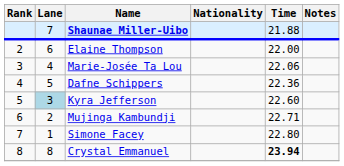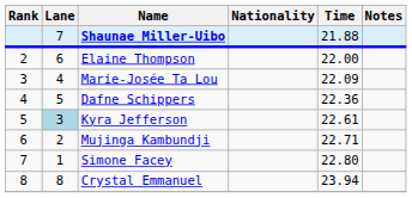 <table class="wikitable sortable" style="text-align:center">
 <tr>
 <th>Rank</th>
 <th>Lane</th>
 <th>Name</th>
 <th>Nationality</th>
 <th>Time</th>
 <th>Notes</th>
 </tr>
 <tr bgcolor=#daefff>
 <td></td>
 <td>7</td>
 <td align=left><strong><a href='#'>Shaunae Miller-Uibo</a></strong></td>
 <td align=left><strong></strong></td>
 <td>21.88</td>
 <td></td>
 </tr>
 <tr style="border-top:3px solid blue;">
 <td>2</td>
 <td>6</td>
 <td align=left><a href='#'>Elaine Thompson</a></td>
 <td align=left></td>
 <td>22.00</td>
 <td></td>
 </tr>
 <tr>
 <td>3</td>
 <td>4</td>
 <td align=left><a href='#'>Marie-Josée Ta Lou</a></td>
 <td align=left></td>
-<td>22.06</td>
+<td>22.09</td>
 <td></td>
 </tr>
 <tr>
 <td>4</td>
 <td>5</td>
 <td align=left><a href='#'>Dafne Schippers</a></td>
 <td align=left></td>
 <td>22.36</td>
 <td></td>
 </tr>
 <tr>
 <td>5</td>
 <td style="background: lightblue;">3</td>
 <td align=left><a href='#'>Kyra Jefferson</a></td>
 <td align=left></td>
-<td>22.60</td>
+<td>22.61</td>
 <td></td>
 </tr>
 <tr>
 <td>6</td>
 <td>2</td>
 <td align=left><a href='#'>Mujinga Kambundji</a></td>
 <td align=left></td>
 <td>22.71</td>
 <td></td>
 </tr>
 <tr>
 <td>7</td>
 <td>1</td>
 <td align=left><a href='#'>Simone Facey</a></td>
 <td align=left></td>
 <td>22.80</td>
 <td></td>
 </tr>
 <tr>
 <td>8</td>
 <td>8</td>
 <td align=left><a href='#'>Crystal Emmanuel</a></td>
 <td align=left></td>
-<td><strong>23.94</strong></td>
+<td>23.94</td>
 <td></td>
 </tr>
 <tr>
 </tr>
 </table>
